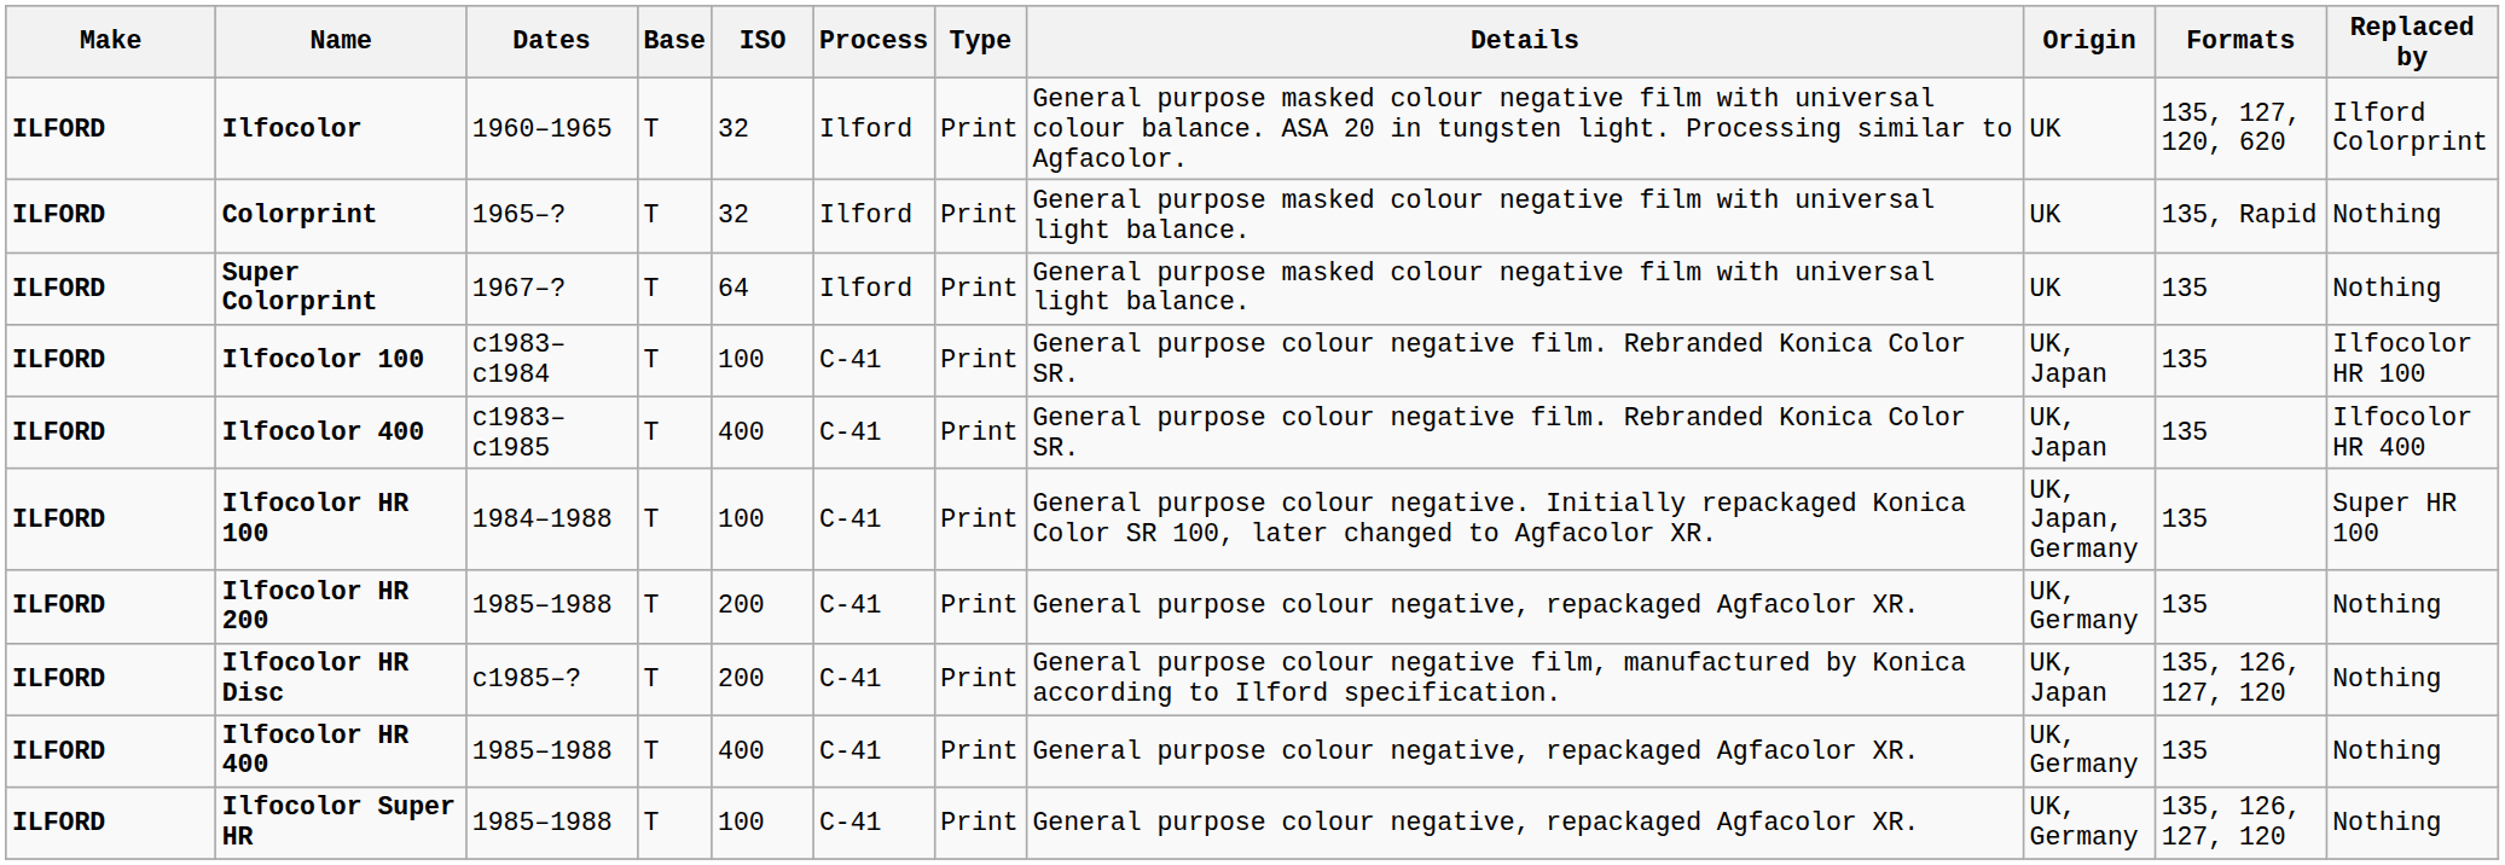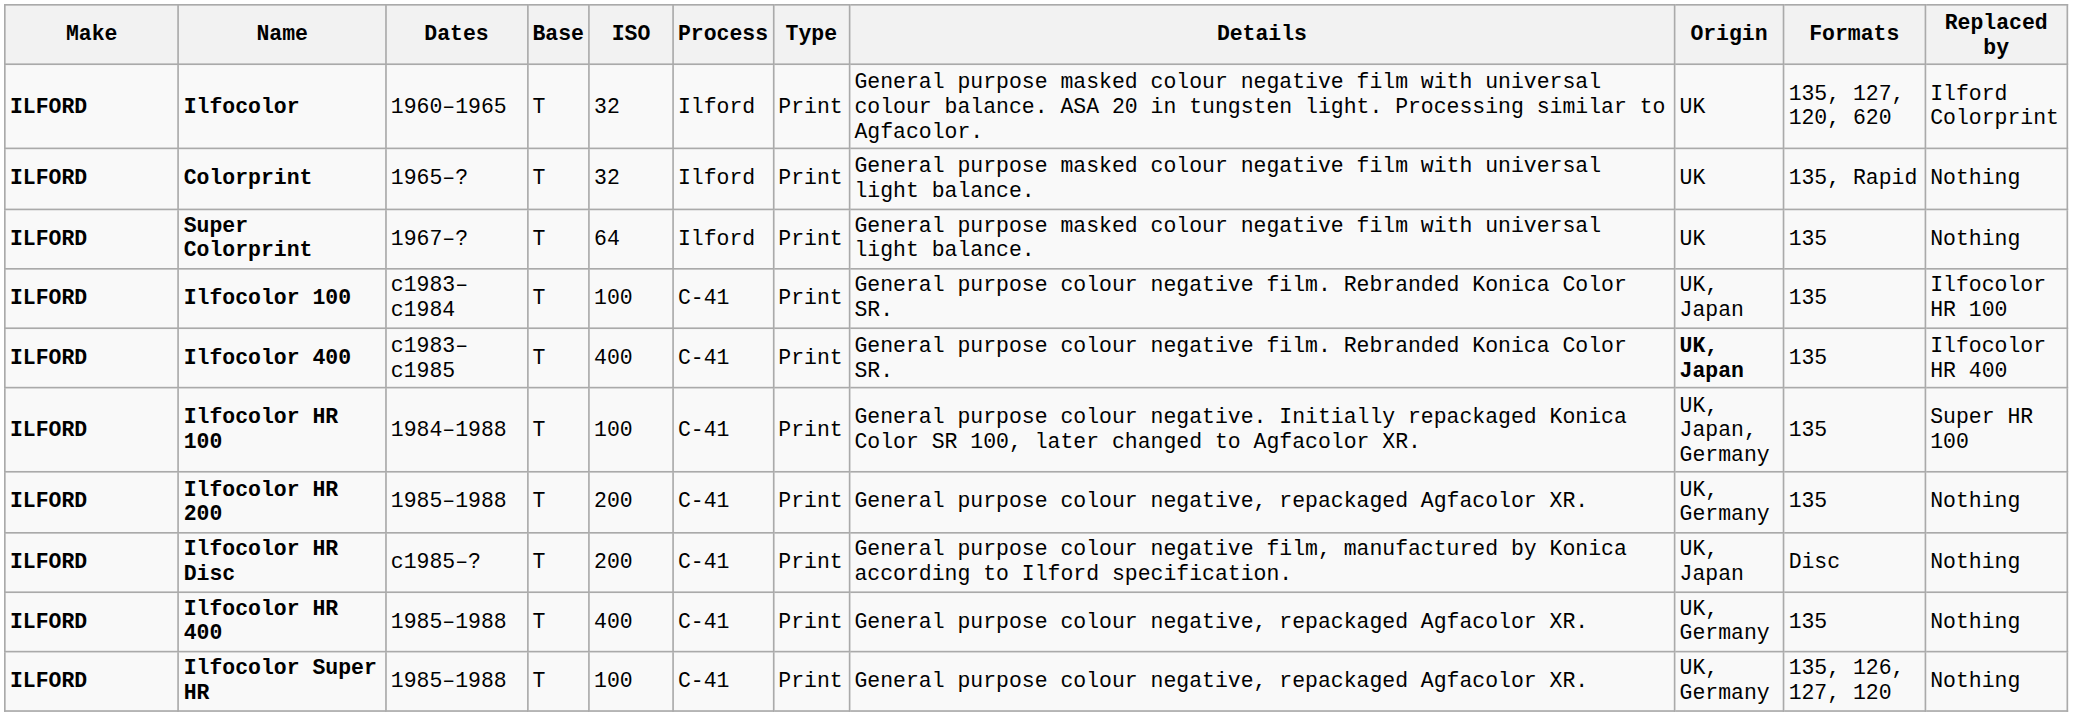 <table class="wikitable">
 <tr>
 <th scope="col" style="width: 100px;">Make</th>
 <th scope="col" style="width: 120px;">Name</th>
 <th scope="col" style="width: 80px;">Dates</th>
 <th scope="col" style="width: 30px;">Base</th>
 <th scope="col" style="width: 45px;">ISO</th>
 <th scope="col" style="width: 40px;">Process</th>
 <th scope="col" style="width: 40px;">Type</th>
 <th scope="col" style="width: 500px;">Details</th>
 <th scope="col" style="width: 60px;">Origin</th>
 <th scope="col" style="width: 80px;">Formats</th>
 <th scope="col" style="width: 80px;">Replaced by</th>
 </tr>
 <tr>
 <td><strong>ILFORD</strong></td>
 <td><strong>Ilfocolor</strong></td>
 <td>1960–1965</td>
 <td>T</td>
 <td>32</td>
 <td>Ilford</td>
 <td>Print</td>
 <td>General purpose masked colour negative film with universal colour balance. ASA 20 in tungsten light. Processing similar to Agfacolor.</td>
 <td>UK</td>
 <td>135, 127, 120, 620</td>
 <td>Ilford Colorprint</td>
 </tr>
 <tr>
 <td><strong>ILFORD</strong></td>
 <td><strong>Colorprint</strong></td>
 <td>1965–?</td>
 <td>T</td>
 <td>32</td>
 <td>Ilford</td>
 <td>Print</td>
 <td>General purpose masked colour negative film with universal light balance.</td>
 <td>UK</td>
 <td>135, Rapid</td>
 <td>Nothing</td>
 </tr>
 <tr>
 <td><strong>ILFORD</strong></td>
 <td><strong>Super Colorprint</strong></td>
 <td>1967–?</td>
 <td>T</td>
 <td>64</td>
 <td>Ilford</td>
 <td>Print</td>
 <td>General purpose masked colour negative film with universal light balance.</td>
 <td>UK</td>
 <td>135</td>
 <td>Nothing</td>
 </tr>
 <tr>
 <td><strong>ILFORD</strong></td>
 <td><strong>Ilfocolor 100</strong></td>
 <td>c1983–c1984</td>
 <td>T</td>
 <td>100</td>
 <td>C-41</td>
 <td>Print</td>
 <td>General purpose colour negative film. Rebranded Konica Color SR.</td>
 <td>UK, Japan</td>
 <td>135</td>
 <td>Ilfocolor HR 100</td>
 </tr>
 <tr>
 <td><strong>ILFORD</strong></td>
 <td><strong>Ilfocolor 400</strong></td>
 <td>c1983–c1985</td>
 <td>T</td>
 <td>400</td>
 <td>C-41</td>
 <td>Print</td>
 <td>General purpose colour negative film. Rebranded Konica Color SR.</td>
-<td>UK, Japan</td>
+<td><strong>UK, Japan</strong></td>
 <td>135</td>
 <td>Ilfocolor HR 400</td>
 </tr>
 <tr>
 <td><strong>ILFORD</strong></td>
 <td><strong>Ilfocolor HR 100</strong></td>
 <td>1984–1988</td>
 <td>T</td>
 <td>100</td>
 <td>C-41</td>
 <td>Print</td>
 <td>General purpose colour negative. Initially repackaged Konica Color SR 100, later changed to Agfacolor XR.</td>
 <td>UK, Japan, Germany</td>
 <td>135</td>
 <td>Super HR 100</td>
 </tr>
 <tr>
 <td><strong>ILFORD</strong></td>
 <td><strong>Ilfocolor HR 200</strong></td>
 <td>1985–1988</td>
 <td>T</td>
 <td>200</td>
 <td>C-41</td>
 <td>Print</td>
 <td>General purpose colour negative, repackaged Agfacolor XR.</td>
 <td>UK, Germany</td>
 <td>135</td>
 <td>Nothing</td>
 </tr>
 <tr>
 <td><strong>ILFORD</strong></td>
 <td><strong>Ilfocolor HR Disc</strong></td>
 <td>c1985–?</td>
 <td>T</td>
 <td>200</td>
 <td>C-41</td>
 <td>Print</td>
 <td>General purpose colour negative film, manufactured by Konica according to Ilford specification.</td>
 <td>UK, Japan</td>
-<td>135, 126, 127, 120</td>
+<td>Disc</td>
 <td>Nothing</td>
 </tr>
 <tr>
 <td><strong>ILFORD</strong></td>
 <td><strong>Ilfocolor HR 400</strong></td>
 <td>1985–1988</td>
 <td>T</td>
 <td>400</td>
 <td>C-41</td>
 <td>Print</td>
 <td>General purpose colour negative, repackaged Agfacolor XR.</td>
 <td>UK, Germany</td>
 <td>135</td>
 <td>Nothing</td>
 </tr>
 <tr>
 <td><strong>ILFORD</strong></td>
 <td><strong>Ilfocolor Super HR</strong></td>
 <td>1985–1988</td>
 <td>T</td>
 <td>100</td>
 <td>C-41</td>
 <td>Print</td>
 <td>General purpose colour negative, repackaged Agfacolor XR.</td>
 <td>UK, Germany</td>
 <td>135, 126, 127, 120</td>
 <td>Nothing</td>
 </tr>
 </table>
